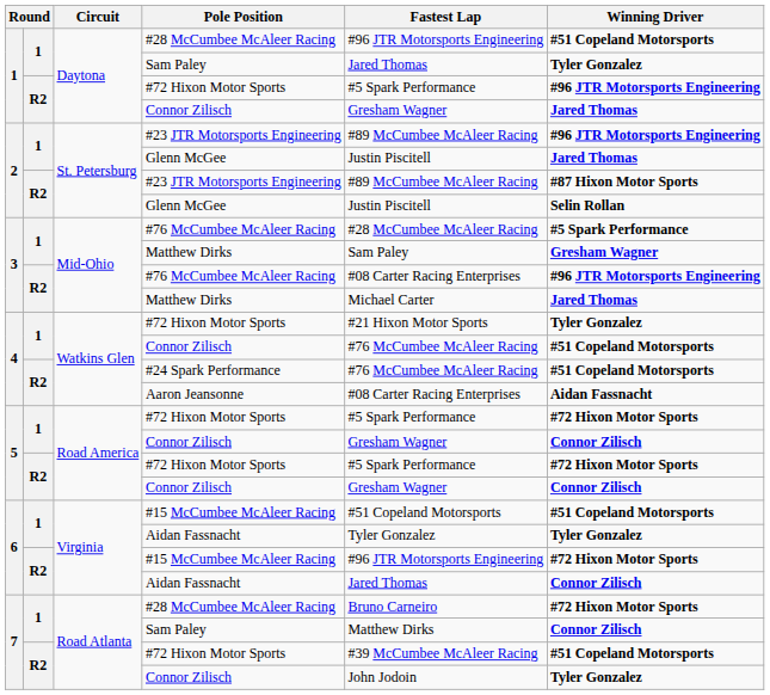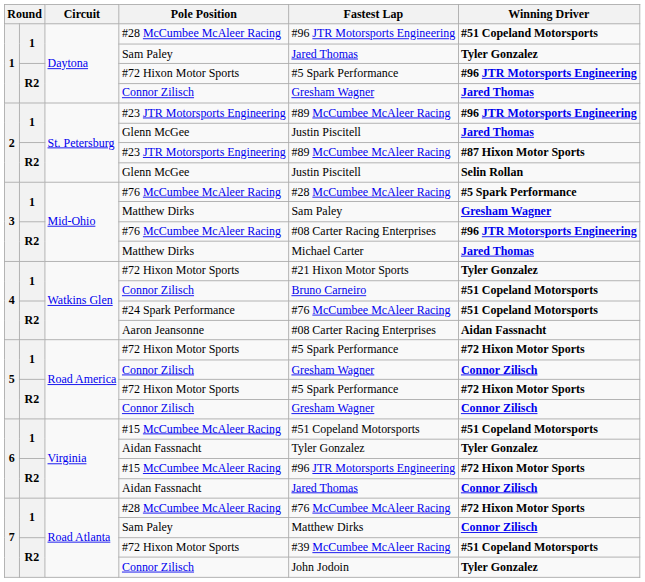 <table class="wikitable" style="font-size:85%;">
 <tr>
 <th colspan=2>Round</th>
 <th>Circuit</th>
 <th>Pole Position</th>
 <th>Fastest Lap</th>
 <th>Winning Driver</th>
 </tr>
 <tr>
 <th rowspan=4>1</th>
 <th rowspan=2>1</th>
 <td rowspan=4><a href='#'>Daytona</a></td>
 <td> #28 <a href='#'>McCumbee McAleer Racing</a></td>
 <td> #96 <a href='#'>JTR Motorsports Engineering</a></td>
 <td><strong> #51 Copeland Motorsports</strong></td>
 </tr>
 <tr>
 <td> Sam Paley</td>
 <td> <a href='#'>Jared Thomas</a></td>
 <td><strong> Tyler Gonzalez</strong></td>
 </tr>
 <tr>
 <th rowspan=2>R2</th>
 <td> #72 Hixon Motor Sports</td>
 <td> #5 Spark Performance</td>
 <td><strong> #96 <a href='#'>JTR Motorsports Engineering</a></strong></td>
 </tr>
 <tr>
 <td> <a href='#'>Connor Zilisch</a></td>
 <td> <a href='#'>Gresham Wagner</a></td>
 <td><strong> <a href='#'>Jared Thomas</a></strong></td>
 </tr>
 <tr>
 <th rowspan=4>2</th>
 <th rowspan=2>1</th>
 <td rowspan=4><a href='#'>St. Petersburg</a></td>
 <td> #23 <a href='#'>JTR Motorsports Engineering</a></td>
 <td> #89 <a href='#'>McCumbee McAleer Racing</a></td>
 <td><strong> #96 <a href='#'>JTR Motorsports Engineering</a></strong></td>
 </tr>
 <tr>
 <td> Glenn McGee</td>
 <td> Justin Piscitell</td>
 <td><strong> <a href='#'>Jared Thomas</a></strong></td>
 </tr>
 <tr>
 <th rowspan=2>R2</th>
 <td> #23 <a href='#'>JTR Motorsports Engineering</a></td>
 <td> #89 <a href='#'>McCumbee McAleer Racing</a></td>
 <td><strong> #87 Hixon Motor Sports</strong></td>
 </tr>
 <tr>
 <td> Glenn McGee</td>
 <td> Justin Piscitell</td>
 <td><strong> Selin Rollan</strong></td>
 </tr>
 <tr>
 <th rowspan=4>3</th>
 <th rowspan=2>1</th>
 <td rowspan=4><a href='#'>Mid-Ohio</a></td>
 <td> #76 <a href='#'>McCumbee McAleer Racing</a></td>
 <td> #28 <a href='#'>McCumbee McAleer Racing</a></td>
 <td><strong> #5 Spark Performance</strong></td>
 </tr>
 <tr>
 <td> Matthew Dirks</td>
 <td> Sam Paley</td>
 <td><strong> <a href='#'>Gresham Wagner</a></strong></td>
 </tr>
 <tr>
 <th rowspan=2>R2</th>
 <td> #76 <a href='#'>McCumbee McAleer Racing</a></td>
 <td> #08 Carter Racing Enterprises</td>
 <td><strong> #96 <a href='#'>JTR Motorsports Engineering</a></strong></td>
 </tr>
 <tr>
 <td> Matthew Dirks</td>
 <td> Michael Carter</td>
 <td><strong> <a href='#'>Jared Thomas</a></strong></td>
 </tr>
 <tr>
 <th rowspan=4>4</th>
 <th rowspan=2>1</th>
 <td rowspan=4><a href='#'>Watkins Glen</a></td>
 <td> #72 Hixon Motor Sports</td>
 <td> #21 Hixon Motor Sports</td>
 <td><strong> Tyler Gonzalez</strong></td>
 </tr>
 <tr>
 <td> <a href='#'>Connor Zilisch</a></td>
-<td> #76 <a href='#'>McCumbee McAleer Racing</a></td>
+<td> <a href='#'>Bruno Carneiro</a></td>
 <td><strong> #51 Copeland Motorsports</strong></td>
 </tr>
 <tr>
 <th rowspan=2>R2</th>
 <td> #24 Spark Performance</td>
 <td> #76 <a href='#'>McCumbee McAleer Racing</a></td>
 <td><strong> #51 Copeland Motorsports</strong></td>
 </tr>
 <tr>
 <td> Aaron Jeansonne</td>
 <td> #08 Carter Racing Enterprises</td>
 <td><strong> Aidan Fassnacht</strong></td>
 </tr>
 <tr>
 <th rowspan=4>5</th>
 <th rowspan=2>1</th>
 <td rowspan=4><a href='#'>Road America</a></td>
 <td> #72 Hixon Motor Sports</td>
 <td> #5 Spark Performance</td>
 <td><strong> #72 Hixon Motor Sports</strong></td>
 </tr>
 <tr>
 <td> <a href='#'>Connor Zilisch</a></td>
 <td> <a href='#'>Gresham Wagner</a></td>
 <td><strong> <a href='#'>Connor Zilisch</a></strong></td>
 </tr>
 <tr>
 <th rowspan=2>R2</th>
 <td> #72 Hixon Motor Sports</td>
 <td> #5 Spark Performance</td>
 <td><strong> #72 Hixon Motor Sports</strong></td>
 </tr>
 <tr>
 <td> <a href='#'>Connor Zilisch</a></td>
 <td> <a href='#'>Gresham Wagner</a></td>
 <td><strong> <a href='#'>Connor Zilisch</a></strong></td>
 </tr>
 <tr>
 <th rowspan=4>6</th>
 <th rowspan=2>1</th>
 <td rowspan=4><a href='#'>Virginia</a></td>
 <td> #15 <a href='#'>McCumbee McAleer Racing</a></td>
 <td> #51 Copeland Motorsports</td>
 <td><strong> #51 Copeland Motorsports</strong></td>
 </tr>
 <tr>
 <td> Aidan Fassnacht</td>
 <td> Tyler Gonzalez</td>
 <td><strong> Tyler Gonzalez</strong></td>
 </tr>
 <tr>
 <th rowspan=2>R2</th>
 <td> #15 <a href='#'>McCumbee McAleer Racing</a></td>
 <td> #96 <a href='#'>JTR Motorsports Engineering</a></td>
 <td><strong> #72 Hixon Motor Sports</strong></td>
 </tr>
 <tr>
 <td> Aidan Fassnacht</td>
 <td> <a href='#'>Jared Thomas</a></td>
 <td><strong> <a href='#'>Connor Zilisch</a></strong></td>
 </tr>
 <tr>
 <th rowspan=4>7</th>
 <th rowspan=2>1</th>
 <td rowspan=4><a href='#'>Road Atlanta</a></td>
 <td> #28 <a href='#'>McCumbee McAleer Racing</a></td>
-<td> <a href='#'>Bruno Carneiro</a></td>
+<td> #76 <a href='#'>McCumbee McAleer Racing</a></td>
 <td><strong> #72 Hixon Motor Sports</strong></td>
 </tr>
 <tr>
 <td> Sam Paley</td>
 <td> Matthew Dirks</td>
 <td><strong> <a href='#'>Connor Zilisch</a></strong></td>
 </tr>
 <tr>
 <th rowspan=2>R2</th>
 <td> #72 Hixon Motor Sports</td>
 <td> #39 <a href='#'>McCumbee McAleer Racing</a></td>
 <td><strong> #51 Copeland Motorsports</strong></td>
 </tr>
 <tr>
 <td> <a href='#'>Connor Zilisch</a></td>
 <td> John Jodoin</td>
 <td><strong> Tyler Gonzalez</strong></td>
 </tr>
 </table>
